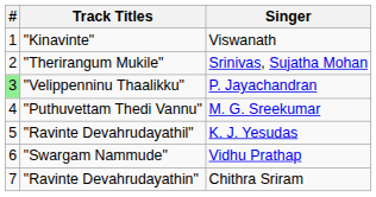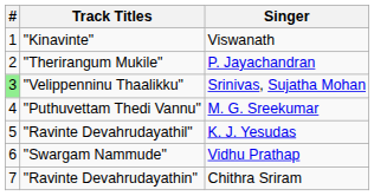 <table class="wikitable">
 <tr>
 <th>#</th>
 <th>Track Titles</th>
 <th>Singer</th>
 </tr>
 <tr>
 <td>1</td>
 <td>"Kinavinte"</td>
 <td>Viswanath</td>
 </tr>
 <tr>
 <td>2</td>
 <td>"Therirangum Mukile"</td>
-<td><a href='#'>Srinivas</a>, <a href='#'>Sujatha Mohan</a></td>
+<td><a href='#'>P. Jayachandran</a></td>
 </tr>
 <tr>
 <td style="background: lightgreen;">3</td>
 <td>"Velippenninu Thaalikku"</td>
-<td><a href='#'>P. Jayachandran</a></td>
+<td><a href='#'>Srinivas</a>, <a href='#'>Sujatha Mohan</a></td>
 </tr>
 <tr>
 <td>4</td>
 <td>"Puthuvettam Thedi Vannu"</td>
 <td><a href='#'>M. G. Sreekumar</a></td>
 </tr>
 <tr>
 <td>5</td>
 <td>"Ravinte Devahrudayathil"</td>
 <td><a href='#'>K. J. Yesudas</a></td>
 </tr>
 <tr>
 <td>6</td>
 <td>"Swargam Nammude"</td>
 <td><a href='#'>Vidhu Prathap</a></td>
 </tr>
 <tr>
 <td>7</td>
 <td>"Ravinte Devahrudayathin"</td>
 <td>Chithra Sriram</td>
 </tr>
 </table>
